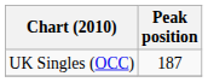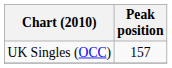 <table class="wikitable">
 <tr>
 <th>Chart (2010)</th>
 <th>Peak<br>position</th>
 </tr>
 <tr>
 <td>UK Singles (<a href='#'>OCC</a>)</td>
-<td align="center">187</td>
+<td align="center">157</td>
 </tr>
 <tr>
 </tr>
 </table>
